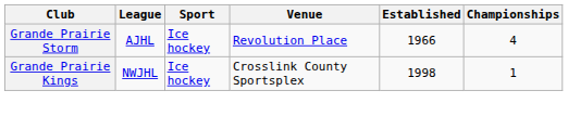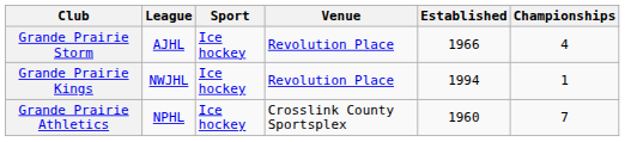 <table class="wikitable sortable">
 <tr>
 <th scope="col">Club</th>
 <th scope="col">League</th>
 <th scope="col">Sport</th>
 <th scope="col">Venue</th>
 <th scope="col">Established</th>
 <th scope="col">Championships</th>
 </tr>
 <tr>
 <th scope="row" style="font-weight: normal;"><a href='#'>Grande Prairie Storm</a></th>
 <td style="text-align: center;"><a href='#'>AJHL</a></td>
 <td><a href='#'>Ice hockey</a></td>
 <td><a href='#'>Revolution Place</a></td>
 <td style="text-align: center;">1966 <br> <small></small></td>
 <td style="text-align: center;">4</td>
 </tr>
 <tr>
 <th scope="row" style="font-weight: normal;"><a href='#'>Grande Prairie Kings</a></th>
 <td style="text-align: center;"><a href='#'>NWJHL</a></td>
 <td><a href='#'>Ice hockey</a></td>
-<td>Crosslink County Sportsplex</td>
-<td style="text-align: center;">1998 <br> <small></small></td>
+<td><a href='#'>Revolution Place</a></td>
+<td style="text-align: center;">1994 <br> <small></small></td>
 <td style="text-align: center;">1</td>
 </tr>
+<tr>
+<th scope="row" style="font-weight: normal;"><a href='#'>Grande Prairie Athletics</a></th>
+<td style="text-align: center;"><a href='#'>NPHL</a></td>
+<td><a href='#'>Ice hockey</a></td>
+<td>Crosslink County Sportsplex</td>
+<td style="text-align: center;">1960 <br> <small></small></td>
+<td style="text-align: center;">7</td>
+</tr>
 </table>
